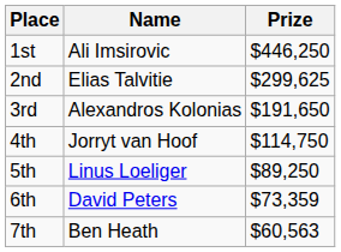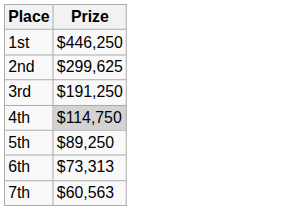 <table class="wikitable">
 <tr>
 <th>Place</th>
-<th>Name</th>
 <th>Prize</th>
 </tr>
 <tr>
 <td>1st</td>
-<td> Ali Imsirovic</td>
 <td>$446,250</td>
 </tr>
 <tr>
 <td>2nd</td>
-<td> Elias Talvitie</td>
 <td>$299,625</td>
 </tr>
 <tr>
 <td>3rd</td>
-<td> Alexandros Kolonias</td>
-<td>$191,650</td>
+<td>$191,250</td>
 </tr>
 <tr>
 <td>4th</td>
-<td> Jorryt van Hoof</td>
-<td>$114,750</td>
+<td style="background: lightgrey;">$114,750</td>
 </tr>
 <tr>
 <td>5th</td>
-<td> <a href='#'>Linus Loeliger</a></td>
 <td>$89,250</td>
 </tr>
 <tr>
 <td>6th</td>
-<td> <a href='#'>David Peters</a></td>
-<td>$73,359</td>
+<td>$73,313</td>
 </tr>
 <tr>
 <td>7th</td>
-<td> Ben Heath</td>
 <td>$60,563</td>
 </tr>
 </table>
